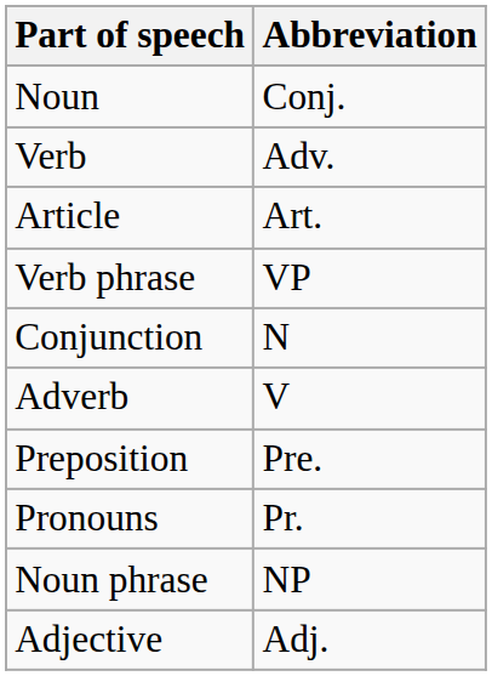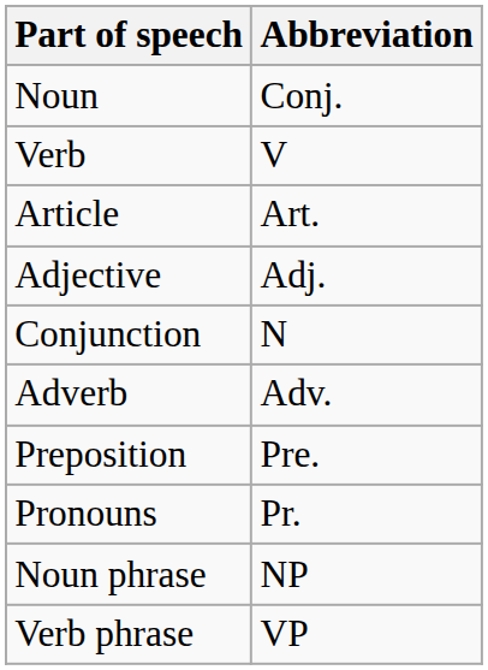 <table class="wikitable">
 <tr>
 <th>Part of speech</th>
 <th>Abbreviation</th>
 </tr>
 <tr>
 <td>Noun</td>
 <td>Conj.</td>
 </tr>
 <tr>
 <td>Verb</td>
-<td>Adv.</td>
+<td>V</td>
 </tr>
 <tr>
 <td>Article</td>
 <td>Art.</td>
 </tr>
 <tr>
-<td>Verb phrase</td>
-<td>VP</td>
+<td>Adjective</td>
+<td>Adj.</td>
 </tr>
 <tr>
 <td>Conjunction</td>
 <td>N</td>
 </tr>
 <tr>
 <td>Adverb</td>
-<td>V</td>
+<td>Adv.</td>
 </tr>
 <tr>
 <td>Preposition</td>
 <td>Pre.</td>
 </tr>
 <tr>
 <td>Pronouns</td>
 <td>Pr.</td>
 </tr>
 <tr>
 <td>Noun phrase</td>
 <td>NP</td>
 </tr>
 <tr>
-<td>Adjective</td>
-<td>Adj.</td>
+<td>Verb phrase</td>
+<td>VP</td>
 </tr>
 </table>
